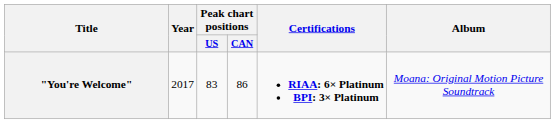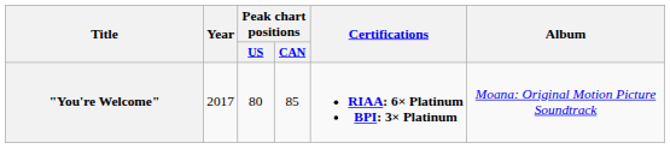 <table class="wikitable plainrowheaders" style="text-align:center;">
 <tr>
 <th scope="col" rowspan="2" style="width:14em;">Title</th>
 <th scope="col" rowspan="2" style="width:1em;">Year</th>
 <th colspan="2" scope="col">Peak chart positions</th>
 <th scope="col" rowspan="2"><a href='#'>Certifications</a></th>
 <th scope="col" rowspan="2" style="width:14em;">Album</th>
 </tr>
 <tr>
 <th scope="col" style="width:2.5em;font-size:90%;"><a href='#'>US</a><br></th>
 <th scope="col" style="width:2.5em;font-size:90%;"><a href='#'>CAN</a><br></th>
 </tr>
 <tr>
 <th scope="row">"You're Welcome"</th>
 <td>2017</td>
-<td>83</td>
-<td>86</td>
+<td>80</td>
+<td>85</td>
 <td><strong><br><ul><li><a href='#'>RIAA</a>: 6× Platinum</li><li><a href='#'>BPI</a>: 3× Platinum</li></ul></strong></td>
 <td><em><a href='#'>Moana: Original Motion Picture Soundtrack</a></em></td>
 </tr>
 </table>
